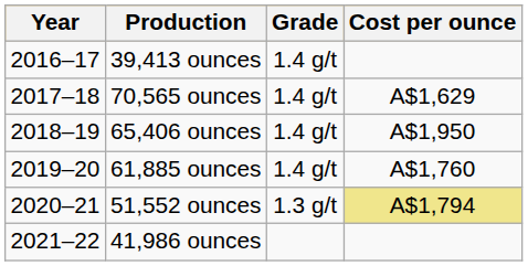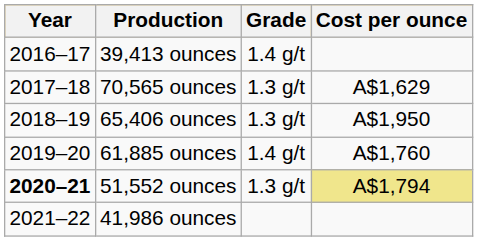 <table class="wikitable">
 <tr style="text-align:center; background:#daa520;">
 <th>Year</th>
 <th>Production</th>
 <th>Grade</th>
 <th>Cost per ounce</th>
 </tr>
 <tr style="text-align:center;">
 <td>2016–17</td>
 <td>39,413 ounces</td>
 <td>1.4 g/t</td>
 <td></td>
 </tr>
 <tr style="text-align:center;">
 <td>2017–18</td>
 <td>70,565 ounces</td>
-<td>1.4 g/t</td>
+<td>1.3 g/t</td>
 <td>A$1,629</td>
 </tr>
 <tr style="text-align:center;">
 <td>2018–19</td>
 <td>65,406 ounces</td>
-<td>1.4 g/t</td>
+<td>1.3 g/t</td>
 <td>A$1,950</td>
 </tr>
 <tr style="text-align:center;">
 <td>2019–20</td>
 <td>61,885 ounces</td>
 <td>1.4 g/t</td>
 <td>A$1,760</td>
 </tr>
 <tr style="text-align:center;">
-<td>2020–21</td>
+<td><strong>2020–21</strong></td>
 <td>51,552 ounces</td>
 <td>1.3 g/t</td>
 <td style="background: khaki;">A$1,794</td>
 </tr>
 <tr style="text-align:center;">
 <td>2021–22</td>
 <td>41,986 ounces</td>
 <td></td>
 <td></td>
 </tr>
 </table>
